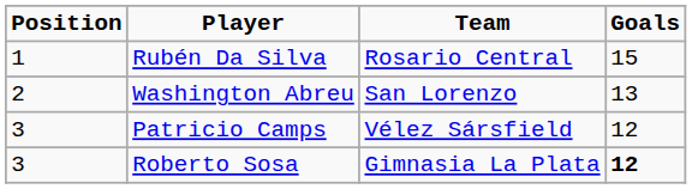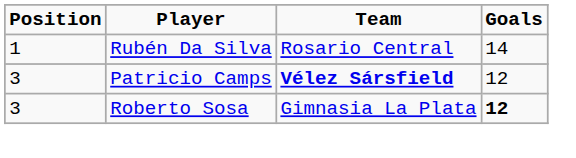 <table border="2" cellpadding="2" cellspacing="0" style="margin: 0; background: #f9f9f9; border: 1px #aaa solid; border-collapse: collapse; font-size: 85%;">
 <tr>
 <th>Position</th>
 <th>Player</th>
 <th>Team</th>
 <th>Goals</th>
 </tr>
 <tr>
 <td>1</td>
 <td><a href='#'>Rubén Da Silva</a></td>
 <td><a href='#'>Rosario Central</a></td>
-<td>15</td>
-</tr>
-<tr>
-<td>2</td>
-<td><a href='#'>Washington Abreu</a></td>
-<td><a href='#'>San Lorenzo</a></td>
-<td>13</td>
+<td>14</td>
 </tr>
 <tr>
 <td>3</td>
 <td><a href='#'>Patricio Camps</a></td>
-<td><a href='#'>Vélez Sársfield</a></td>
+<td><strong><a href='#'>Vélez Sársfield</a></strong></td>
 <td>12</td>
 </tr>
 <tr>
 <td>3</td>
 <td><a href='#'>Roberto Sosa</a></td>
 <td><a href='#'>Gimnasia La Plata</a></td>
 <td><strong>12</strong></td>
 </tr>
 </table>
